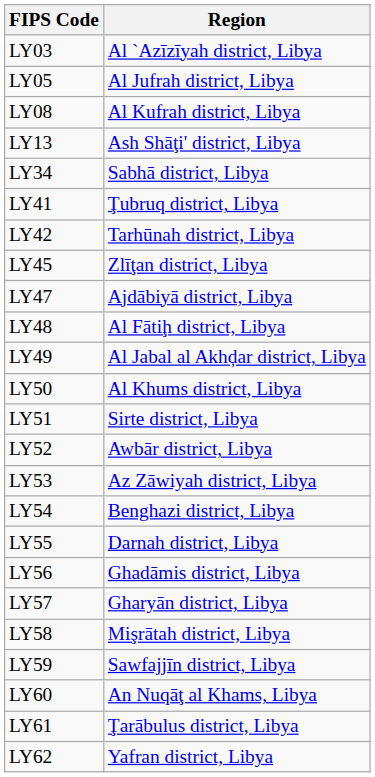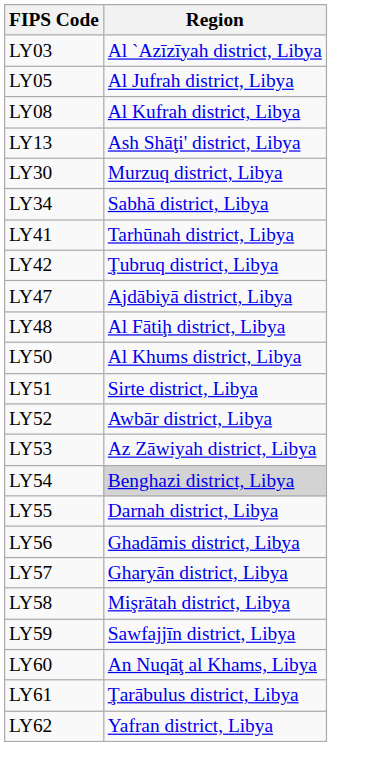 <table class="wikitable">
 <tr>
 <th>FIPS Code</th>
 <th>Region</th>
 </tr>
 <tr>
 <td>LY03</td>
 <td><a href='#'>Al `Azīzīyah district, Libya</a></td>
 </tr>
 <tr>
 <td>LY05</td>
 <td><a href='#'>Al Jufrah district, Libya</a></td>
 </tr>
 <tr>
 <td>LY08</td>
 <td><a href='#'>Al Kufrah district, Libya</a></td>
 </tr>
 <tr>
 <td>LY13</td>
 <td><a href='#'>Ash Shāţi' district, Libya</a></td>
 </tr>
 <tr>
+<td>LY30</td>
+<td><a href='#'>Murzuq district, Libya</a></td>
+</tr>
+<tr>
 <td>LY34</td>
 <td><a href='#'>Sabhā district, Libya</a></td>
 </tr>
 <tr>
 <td>LY41</td>
-<td><a href='#'>Ţubruq district, Libya</a></td>
+<td><a href='#'>Tarhūnah district, Libya</a></td>
 </tr>
 <tr>
 <td>LY42</td>
-<td><a href='#'>Tarhūnah district, Libya</a></td>
-</tr>
-<tr>
-<td>LY45</td>
-<td><a href='#'>Zlīţan district, Libya</a></td>
+<td><a href='#'>Ţubruq district, Libya</a></td>
 </tr>
 <tr>
 <td>LY47</td>
 <td><a href='#'>Ajdābiyā district, Libya</a></td>
 </tr>
 <tr>
 <td>LY48</td>
 <td><a href='#'>Al Fātiḩ district, Libya</a></td>
-</tr>
-<tr>
-<td>LY49</td>
-<td><a href='#'>Al Jabal al Akhḑar district, Libya</a></td>
 </tr>
 <tr>
 <td>LY50</td>
 <td><a href='#'>Al Khums district, Libya</a></td>
 </tr>
 <tr>
 <td>LY51</td>
 <td><a href='#'>Sirte district, Libya</a></td>
 </tr>
 <tr>
 <td>LY52</td>
 <td><a href='#'>Awbār district, Libya</a></td>
 </tr>
 <tr>
 <td>LY53</td>
 <td><a href='#'>Az Zāwiyah district, Libya</a></td>
 </tr>
 <tr>
 <td>LY54</td>
-<td><a href='#'>Benghazi district, Libya</a></td>
+<td style="background: lightgrey;"><a href='#'>Benghazi district, Libya</a></td>
 </tr>
 <tr>
 <td>LY55</td>
 <td><a href='#'>Darnah district, Libya</a></td>
 </tr>
 <tr>
 <td>LY56</td>
 <td><a href='#'>Ghadāmis district, Libya</a></td>
 </tr>
 <tr>
 <td>LY57</td>
 <td><a href='#'>Gharyān district, Libya</a></td>
 </tr>
 <tr>
 <td>LY58</td>
 <td><a href='#'>Mişrātah district, Libya</a></td>
 </tr>
 <tr>
 <td>LY59</td>
 <td><a href='#'>Sawfajjīn district, Libya</a></td>
 </tr>
 <tr>
 <td>LY60</td>
 <td><a href='#'>An Nuqāţ al Khams, Libya</a></td>
 </tr>
 <tr>
 <td>LY61</td>
 <td><a href='#'>Ţarābulus district, Libya</a></td>
 </tr>
 <tr>
 <td>LY62</td>
 <td><a href='#'>Yafran district, Libya</a></td>
 </tr>
 </table>
